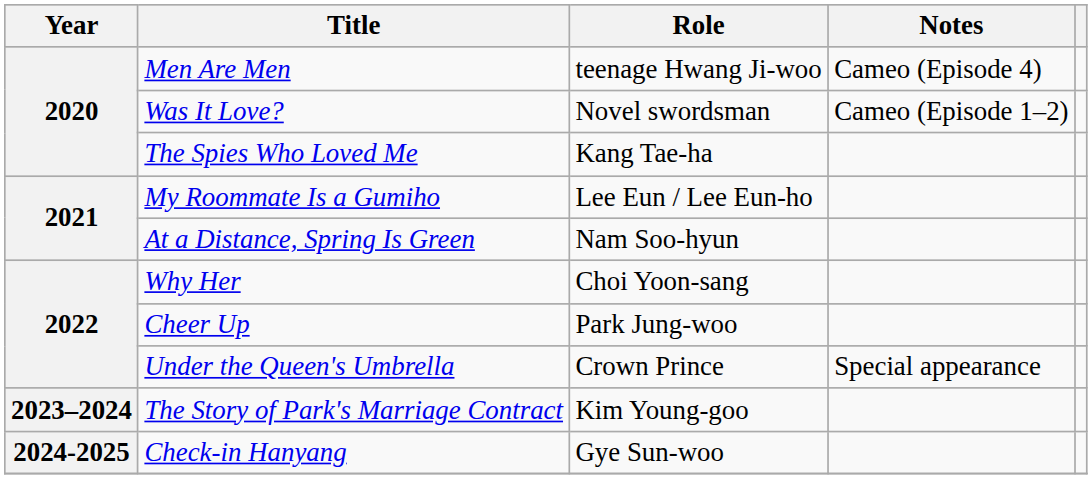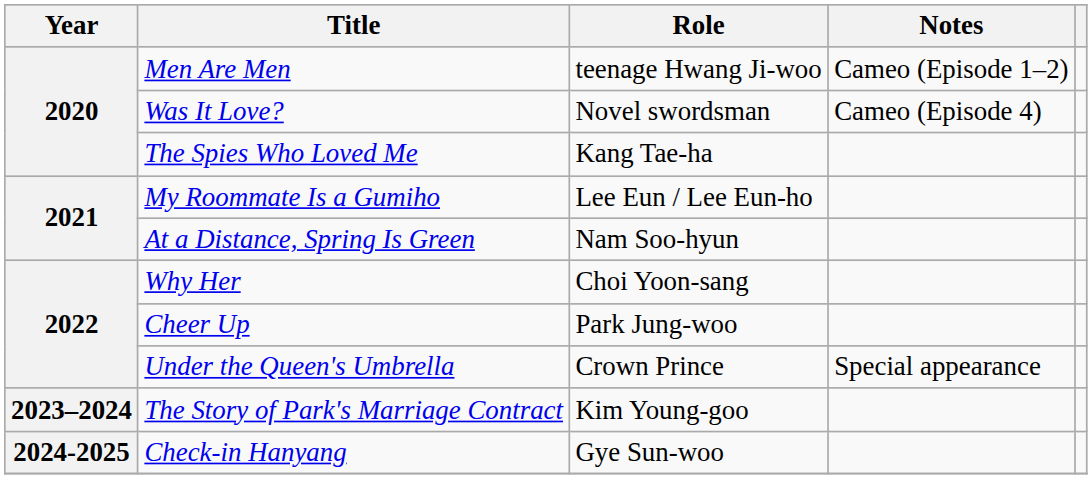 <table class="wikitable plainrowheaders sortable">
 <tr>
 <th scope="col">Year</th>
 <th scope="col">Title</th>
 <th scope="col">Role</th>
 <th scope="col">Notes</th>
 <th scope="col" class="unsortable"></th>
 </tr>
 <tr>
 <th scope="row" rowspan="3">2020</th>
 <td><em><a href='#'>Men Are Men</a></em></td>
 <td>teenage Hwang Ji-woo</td>
-<td>Cameo (Episode 4)</td>
+<td>Cameo (Episode 1–2)</td>
 <td align="center"></td>
 </tr>
 <tr>
 <td><em><a href='#'>Was It Love?</a></em></td>
 <td>Novel swordsman</td>
-<td>Cameo (Episode 1–2)</td>
+<td>Cameo (Episode 4)</td>
 <td align="center"></td>
 </tr>
 <tr>
 <td><em><a href='#'>The Spies Who Loved Me</a></em></td>
 <td>Kang Tae-ha</td>
 <td></td>
 <td align="center"></td>
 </tr>
 <tr>
 <th scope="row" rowspan="2">2021</th>
 <td><em><a href='#'>My Roommate Is a Gumiho</a></em></td>
 <td>Lee Eun / Lee Eun-ho</td>
 <td></td>
 <td align="center"></td>
 </tr>
 <tr>
 <td><em><a href='#'>At a Distance, Spring Is Green</a></em></td>
 <td>Nam Soo-hyun</td>
 <td></td>
 <td align="center"></td>
 </tr>
 <tr>
 <th scope="row" rowspan="3">2022</th>
 <td><em><a href='#'>Why Her</a></em></td>
 <td>Choi Yoon-sang</td>
 <td></td>
 <td align="center"></td>
 </tr>
 <tr>
 <td><em><a href='#'>Cheer Up</a></em></td>
 <td>Park Jung-woo</td>
 <td></td>
 <td align="center"></td>
 </tr>
 <tr>
 <td><em><a href='#'>Under the Queen's Umbrella</a></em></td>
 <td>Crown Prince</td>
 <td>Special appearance</td>
 <td align="center"></td>
 </tr>
 <tr>
 <th scope="row">2023–2024</th>
 <td><em><a href='#'>The Story of Park's Marriage Contract</a></em></td>
 <td>Kim Young-goo</td>
 <td></td>
 <td align="center"></td>
 </tr>
 <tr>
 <th scope="row">2024-2025</th>
 <td><em><a href='#'>Check-in Hanyang</a></em></td>
 <td>Gye Sun-woo</td>
 <td></td>
 <td style="text-align:center"></td>
 </tr>
 <tr>
 </tr>
 </table>
